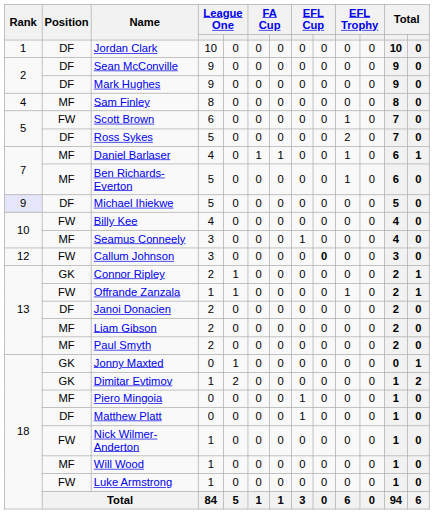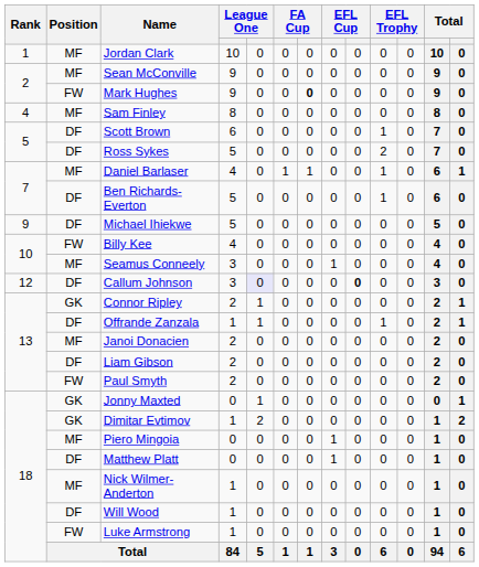 <table class="wikitable" style="text-align: center;">
 <tr>
 <th rowspan="2" style="width:50px;">Rank</th>
 <th rowspan="2" style="width:50px;">Position</th>
 <th rowspan="2" style="width:180px;">Name</th>
 <th colspan="2"><a href='#'>League One</a></th>
 <th colspan="2"><a href='#'>FA Cup</a></th>
 <th colspan="2"><a href='#'>EFL Cup</a></th>
 <th colspan="2"><a href='#'>EFL Trophy</a></th>
 <th colspan="2">Total</th>
 </tr>
 <tr>
 <th style="width:30px;"></th>
 <th style="width:30px;"></th>
 <th style="width:30px;"></th>
 <th style="width:30px;"></th>
 <th style="width:30px;"></th>
 <th style="width:30px;"></th>
 <th style="width:30px;"></th>
 <th style="width:30px;"></th>
 <th style="width:30px;"></th>
 <th style="width:30px;"></th>
 </tr>
 <tr>
 <td rowspan="1">1</td>
-<td>DF</td>
+<td>MF</td>
 <td align=left> <a href='#'>Jordan Clark</a><br></td>
 <td>10</td>
 <td>0<br></td>
 <td>0</td>
 <td>0<br></td>
 <td>0</td>
 <td>0<br></td>
 <td>0</td>
 <td>0<br></td>
 <th>10</th>
 <th>0</th>
 </tr>
 <tr>
 <td rowspan="2">2</td>
-<td>DF</td>
+<td>MF</td>
 <td align=left> <a href='#'>Sean McConville</a><br></td>
 <td>9</td>
 <td>0<br></td>
 <td>0</td>
 <td>0<br></td>
 <td>0</td>
 <td>0<br></td>
 <td>0</td>
 <td>0<br></td>
 <th>9</th>
 <th>0</th>
 </tr>
 <tr>
-<td>DF</td>
+<td>FW</td>
 <td align=left> <a href='#'>Mark Hughes</a><br></td>
 <td>9</td>
 <td>0<br></td>
 <td>0</td>
-<td>0<br></td>
+<td><strong>0<br></strong></td>
 <td>0</td>
 <td>0<br></td>
 <td>0</td>
 <td>0<br></td>
 <th>9</th>
 <th>0</th>
 </tr>
 <tr>
 <td rowspan="1">4</td>
 <td>MF</td>
 <td align=left> <a href='#'>Sam Finley</a><br></td>
 <td>8</td>
 <td>0<br></td>
 <td>0</td>
 <td>0<br></td>
 <td>0</td>
 <td>0<br></td>
 <td>0</td>
 <td>0<br></td>
 <th>8</th>
 <th>0</th>
 </tr>
 <tr>
 <td rowspan="2">5</td>
-<td>FW</td>
+<td>DF</td>
 <td align=left> <a href='#'>Scott Brown</a><br></td>
 <td>6</td>
 <td>0<br></td>
 <td>0</td>
 <td>0<br></td>
 <td>0</td>
 <td>0<br></td>
 <td>1</td>
 <td>0<br></td>
 <th>7</th>
 <th>0</th>
 </tr>
 <tr>
 <td>DF</td>
 <td align=left> <a href='#'>Ross Sykes</a><br></td>
 <td>5</td>
 <td>0<br></td>
 <td>0</td>
 <td>0<br></td>
 <td>0</td>
 <td>0<br></td>
 <td>2</td>
 <td>0<br></td>
 <th>7</th>
 <th>0</th>
 </tr>
 <tr>
 <td rowspan="2">7</td>
 <td>MF</td>
 <td align=left> <a href='#'>Daniel Barlaser</a><br></td>
 <td>4</td>
 <td>0<br></td>
 <td>1</td>
 <td>1<br></td>
 <td>0</td>
 <td>0<br></td>
 <td>1</td>
 <td>0<br></td>
 <th>6</th>
 <th>1</th>
 </tr>
 <tr>
-<td>MF</td>
+<td>DF</td>
 <td align=left> <a href='#'>Ben Richards-Everton</a><br></td>
 <td>5</td>
 <td>0<br></td>
 <td>0</td>
 <td>0<br></td>
 <td>0</td>
 <td>0<br></td>
 <td>1</td>
 <td>0<br></td>
 <th>6</th>
 <th>0</th>
 </tr>
 <tr>
-<td rowspan="1" style="background: lavender;">9</td>
+<td rowspan="1">9</td>
 <td>DF</td>
 <td align=left> <a href='#'>Michael Ihiekwe</a><br></td>
 <td>5</td>
 <td>0<br></td>
 <td>0</td>
 <td>0<br></td>
 <td>0</td>
 <td>0<br></td>
 <td>0</td>
 <td>0<br></td>
 <th>5</th>
 <th>0</th>
 </tr>
 <tr>
 <td rowspan="2">10</td>
 <td>FW</td>
 <td align=left> <a href='#'>Billy Kee</a><br></td>
 <td>4</td>
 <td>0<br></td>
 <td>0</td>
 <td>0<br></td>
 <td>0</td>
 <td>0<br></td>
 <td>0</td>
 <td>0<br></td>
 <th>4</th>
 <th>0</th>
 </tr>
 <tr>
 <td>MF</td>
 <td align=left> <a href='#'>Seamus Conneely</a><br></td>
 <td>3</td>
 <td>0<br></td>
 <td>0</td>
 <td>0<br></td>
 <td>1</td>
 <td>0<br></td>
 <td>0</td>
 <td>0<br></td>
 <th>4</th>
 <th>0</th>
 </tr>
 <tr>
 <td rowspan="1">12</td>
-<td>FW</td>
+<td>DF</td>
 <td align=left> <a href='#'>Callum Johnson</a><br></td>
 <td>3</td>
-<td>0<br></td>
+<td style="background: lavender;">0<br></td>
 <td>0</td>
 <td>0<br></td>
 <td>0</td>
 <td><strong>0<br></strong></td>
 <td>0</td>
 <td>0<br></td>
 <th>3</th>
 <th>0</th>
 </tr>
 <tr>
 <td rowspan="5">13</td>
 <td>GK</td>
 <td align=left> <a href='#'>Connor Ripley</a><br></td>
 <td>2</td>
 <td>1<br></td>
 <td>0</td>
 <td>0<br></td>
 <td>0</td>
 <td>0<br></td>
 <td>0</td>
 <td>0<br></td>
 <th>2</th>
 <th>1</th>
 </tr>
 <tr>
-<td>FW</td>
+<td>DF</td>
 <td align=left> <a href='#'>Offrande Zanzala</a><br></td>
 <td>1</td>
 <td>1<br></td>
 <td>0</td>
 <td>0<br></td>
 <td>0</td>
 <td>0<br></td>
 <td>1</td>
 <td>0<br></td>
 <th>2</th>
 <th>1</th>
 </tr>
 <tr>
-<td>DF</td>
+<td>MF</td>
 <td align=left> <a href='#'>Janoi Donacien</a><br></td>
 <td>2</td>
 <td>0<br></td>
 <td>0</td>
 <td>0<br></td>
 <td>0</td>
 <td>0<br></td>
 <td>0</td>
 <td>0<br></td>
 <th>2</th>
 <th>0</th>
 </tr>
 <tr>
-<td>MF</td>
+<td>DF</td>
 <td align=left> <a href='#'>Liam Gibson</a><br></td>
 <td>2</td>
 <td>0<br></td>
 <td>0</td>
 <td>0<br></td>
 <td>0</td>
 <td>0<br></td>
 <td>0</td>
 <td>0<br></td>
 <th>2</th>
 <th>0</th>
 </tr>
 <tr>
-<td>MF</td>
+<td>FW</td>
 <td align=left> <a href='#'>Paul Smyth</a><br></td>
 <td>2</td>
 <td>0<br></td>
 <td>0</td>
 <td>0<br></td>
 <td>0</td>
 <td>0<br></td>
 <td>0</td>
 <td>0<br></td>
 <th>2</th>
 <th>0</th>
 </tr>
 <tr>
 <td rowspan="8">18</td>
 <td>GK</td>
 <td align=left> <a href='#'>Jonny Maxted</a><br></td>
 <td>0</td>
 <td>1<br></td>
 <td>0</td>
 <td>0<br></td>
 <td>0</td>
 <td>0<br></td>
 <td>0</td>
 <td>0<br></td>
 <th>0</th>
 <th>1</th>
 </tr>
 <tr>
 <td>GK</td>
 <td align=left> <a href='#'>Dimitar Evtimov</a><br></td>
 <td>1</td>
 <td>2<br></td>
 <td>0</td>
 <td>0<br></td>
 <td>0</td>
 <td>0<br></td>
 <td>0</td>
 <td>0<br></td>
 <th>1</th>
 <th>2</th>
 </tr>
 <tr>
 <td>MF</td>
 <td align=left> <a href='#'>Piero Mingoia</a><br></td>
 <td>0</td>
 <td>0<br></td>
 <td>0</td>
 <td>0<br></td>
 <td>1</td>
 <td>0<br></td>
 <td>0</td>
 <td>0<br></td>
 <th>1</th>
 <th>0</th>
 </tr>
 <tr>
 <td>DF</td>
 <td align=left> <a href='#'>Matthew Platt</a><br></td>
 <td>0</td>
 <td>0<br></td>
 <td>0</td>
 <td>0<br></td>
 <td>1</td>
 <td>0<br></td>
 <td>0</td>
 <td>0<br></td>
 <th>1</th>
 <th>0</th>
 </tr>
 <tr>
-<td>FW</td>
+<td>MF</td>
 <td align=left> <a href='#'>Nick Wilmer-Anderton</a><br></td>
 <td>1</td>
 <td>0<br></td>
 <td>0</td>
 <td>0<br></td>
 <td>0</td>
 <td>0<br></td>
 <td>0</td>
 <td>0<br></td>
 <th>1</th>
 <th>0</th>
 </tr>
 <tr>
-<td>MF</td>
+<td>DF</td>
 <td align=left> <a href='#'>Will Wood</a><br></td>
 <td>1</td>
 <td>0<br></td>
 <td>0</td>
 <td>0<br></td>
 <td>0</td>
 <td>0<br></td>
 <td>0</td>
 <td>0<br></td>
 <th>1</th>
 <th>0</th>
 </tr>
 <tr>
 <td>FW</td>
 <td align=left> <a href='#'>Luke Armstrong</a><br></td>
 <td>1</td>
 <td>0<br></td>
 <td>0</td>
 <td>0<br></td>
 <td>0</td>
 <td>0<br></td>
 <td>0</td>
 <td>0<br></td>
 <th>1</th>
 <th>0</th>
 </tr>
 <tr>
 <th colspan=2>Total</th>
 <th>84</th>
 <th>5</th>
 <th>1</th>
 <th>1</th>
 <th>3</th>
 <th>0</th>
 <th>6</th>
 <th>0</th>
 <th>94</th>
 <th>6</th>
 </tr>
 </table>
